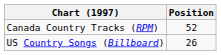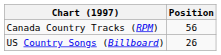 <table class="wikitable sortable">
 <tr>
 <th scope="col">Chart (1997)</th>
 <th scope="col">Position</th>
 </tr>
 <tr>
 <td>Canada Country Tracks (<em><a href='#'>RPM</a></em>)</td>
-<td align="center">52</td>
+<td align="center">56</td>
 </tr>
 <tr>
 <td>US <a href='#'>Country Songs</a> (<em><a href='#'>Billboard</a></em>)</td>
 <td align="center">26</td>
 </tr>
 </table>
